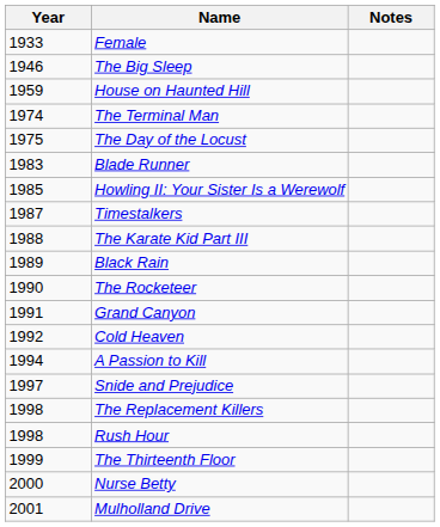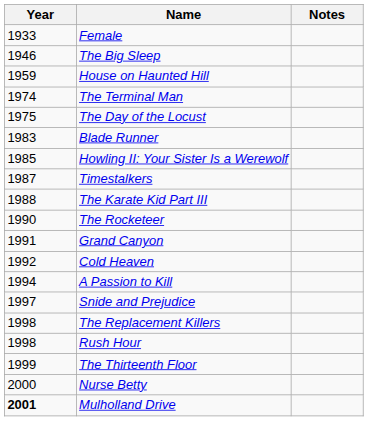 <table class="wikitable sortable collapsible">
 <tr>
 <th width=20% scope="col">Year</th>
 <th width=60% scope="col">Name</th>
 <th width=20% scope="col" class="unsortable">Notes</th>
 </tr>
 <tr>
 <td>1933</td>
 <td><em><a href='#'>Female</a></em></td>
 <td></td>
 </tr>
 <tr>
 <td>1946</td>
 <td><a href='#'><em>The Big Sleep</em></a></td>
 <td></td>
 </tr>
 <tr>
 <td>1959</td>
 <td><em><a href='#'>House on Haunted Hill</a></em></td>
 <td></td>
 </tr>
 <tr>
 <td>1974</td>
 <td><a href='#'><em>The Terminal Man</em></a></td>
 <td></td>
 </tr>
 <tr>
 <td>1975</td>
 <td><a href='#'><em>The Day of the Locust</em></a></td>
 <td></td>
 </tr>
 <tr>
 <td>1983</td>
 <td><em><a href='#'>Blade Runner</a></em></td>
 <td></td>
 </tr>
 <tr>
 <td>1985</td>
 <td><em><a href='#'>Howling II: Your Sister Is a Werewolf</a></em></td>
 <td></td>
 </tr>
 <tr>
 <td>1987</td>
 <td><em><a href='#'>Timestalkers</a></em></td>
 <td></td>
 </tr>
 <tr>
 <td>1988</td>
 <td><em><a href='#'>The Karate Kid Part III</a></em></td>
 <td></td>
 </tr>
 <tr>
-<td>1989</td>
-<td><a href='#'><em>Black Rain</em></a></td>
-<td></td>
-</tr>
-<tr>
 <td>1990</td>
 <td><a href='#'><em>The Rocketeer</em></a></td>
 <td></td>
 </tr>
 <tr>
 <td>1991</td>
 <td><em><a href='#'>Grand Canyon</a></em></td>
 <td></td>
 </tr>
 <tr>
 <td>1992</td>
 <td><em><a href='#'>Cold Heaven</a></em></td>
 <td></td>
 </tr>
 <tr>
 <td>1994</td>
 <td><em><a href='#'>A Passion to Kill</a></em></td>
 <td></td>
 </tr>
 <tr>
 <td>1997</td>
 <td><em><a href='#'>Snide and Prejudice</a></em></td>
 <td></td>
 </tr>
 <tr>
 <td>1998</td>
 <td><em><a href='#'>The Replacement Killers</a></em></td>
 <td></td>
 </tr>
 <tr>
 <td>1998</td>
 <td><a href='#'><em>Rush Hour</em></a></td>
 <td></td>
 </tr>
 <tr>
 <td>1999</td>
 <td><em><a href='#'>The Thirteenth Floor</a></em></td>
 <td></td>
 </tr>
 <tr>
 <td>2000</td>
 <td><em><a href='#'>Nurse Betty</a></em></td>
 <td></td>
 </tr>
 <tr>
-<td>2001</td>
+<td><strong>2001</strong></td>
 <td><a href='#'><em>Mulholland Drive</em></a></td>
 <td></td>
 </tr>
 </table>
